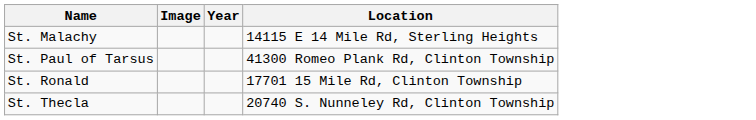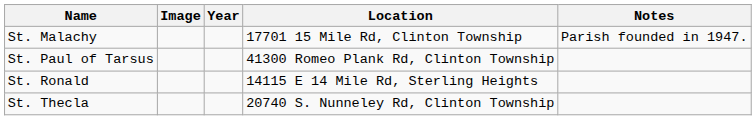 <table class="wikitable sortable">
 <tr>
 <th>Name</th>
 <th class="unsortable">Image</th>
 <th>Year</th>
 <th class="unsortable">Location</th>
+<th class="unsortable">Notes</th>
 </tr>
 <tr>
 <td>St. Malachy</td>
 <td></td>
 <td></td>
-<td>14115 E 14 Mile Rd, Sterling Heights</td>
+<td>17701 15 Mile Rd, Clinton Township</td>
+<td>Parish founded in 1947.</td>
 </tr>
 <tr>
 <td>St. Paul of Tarsus</td>
 <td></td>
 <td></td>
 <td>41300 Romeo Plank Rd, Clinton Township</td>
+<td></td>
 </tr>
 <tr>
 <td>St. Ronald</td>
 <td></td>
 <td></td>
-<td>17701 15 Mile Rd, Clinton Township</td>
+<td>14115 E 14 Mile Rd, Sterling Heights</td>
+<td></td>
 </tr>
 <tr>
 <td>St. Thecla</td>
 <td></td>
 <td></td>
 <td>20740 S. Nunneley Rd, Clinton Township</td>
+<td></td>
 </tr>
 </table>
